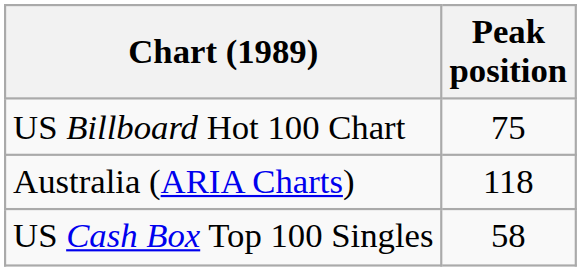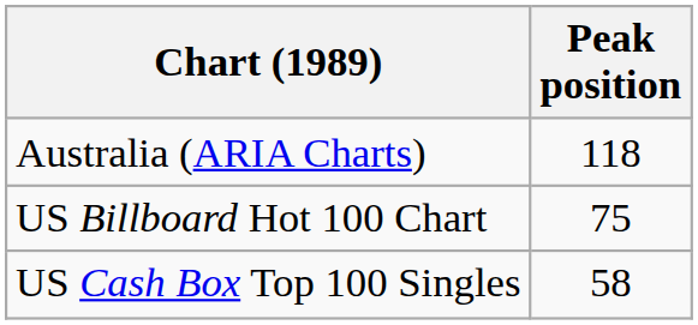 <table class="wikitable sortable">
 <tr>
 <th>Chart (1989)</th>
 <th>Peak<br>position</th>
 </tr>
 <tr>
+<td align="left">Australia (<a href='#'>ARIA Charts</a>)</td>
+<td style="text-align:center;">118</td>
+</tr>
+<tr>
 <td align="left">US <em>Billboard</em> Hot 100 Chart</td>
 <td style="text-align:center;">75</td>
-</tr>
-<tr>
-<td align="left">Australia (<a href='#'>ARIA Charts</a>)</td>
-<td style="text-align:center;">118</td>
 </tr>
 <tr>
 <td align="left">US <em><a href='#'>Cash Box</a></em> Top 100 Singles</td>
 <td style="text-align:center;">58</td>
 </tr>
 </table>
